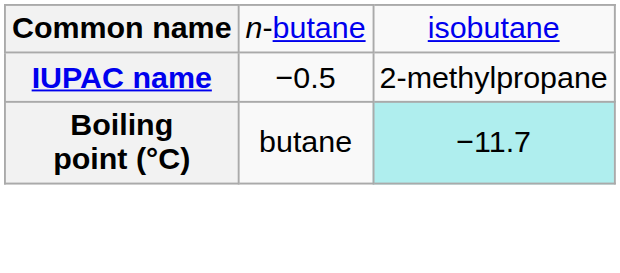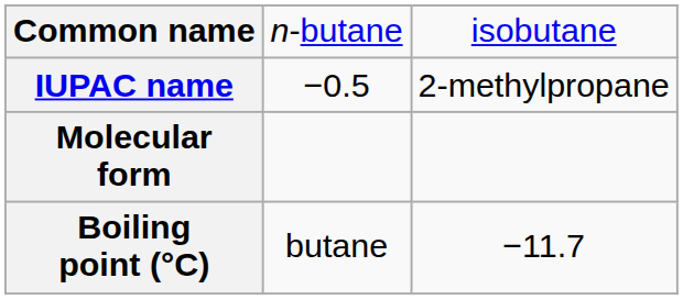 <table class="wikitable" style="text-align:center">
 <tr>
 <th>Common name</th>
 <td><em>n</em>-<a href='#'>butane</a></td>
 <td><a href='#'>isobutane</a></td>
 </tr>
 <tr>
 <th><a href='#'>IUPAC name</a></th>
 <td>−0.5</td>
 <td>2-methylpropane</td>
 </tr>
 <tr>
+<th>Molecular<br>form</th>
+<td></td>
+<td></td>
+</tr>
+<tr>
 <th>Boiling<br>point (°C)</th>
 <td>butane</td>
-<td style="background: paleturquoise;">−11.7</td>
+<td>−11.7</td>
 </tr>
 </table>
